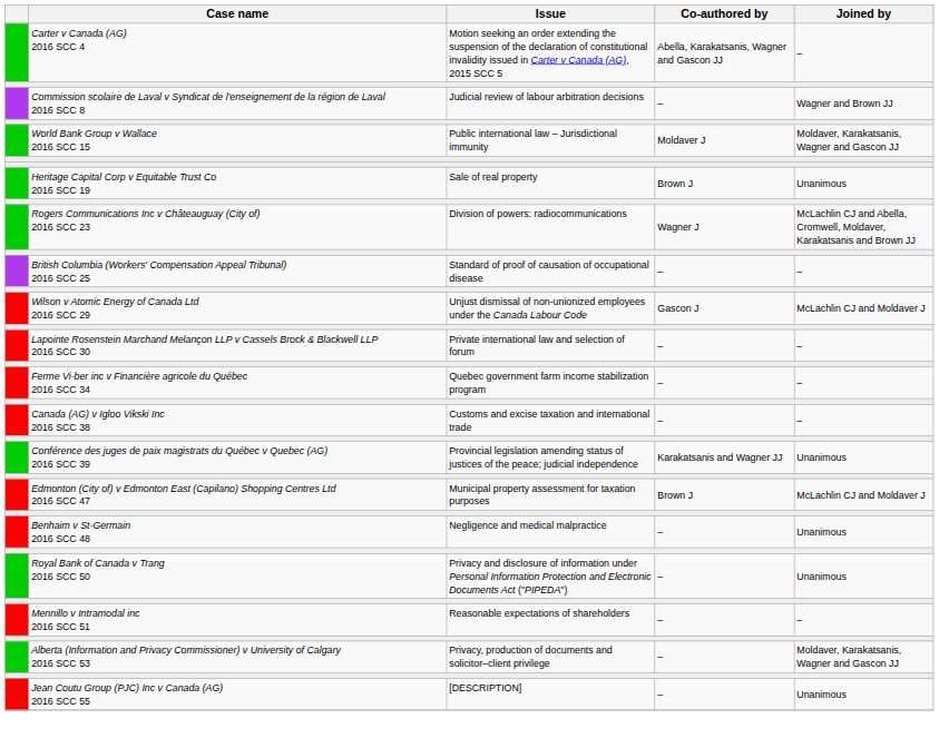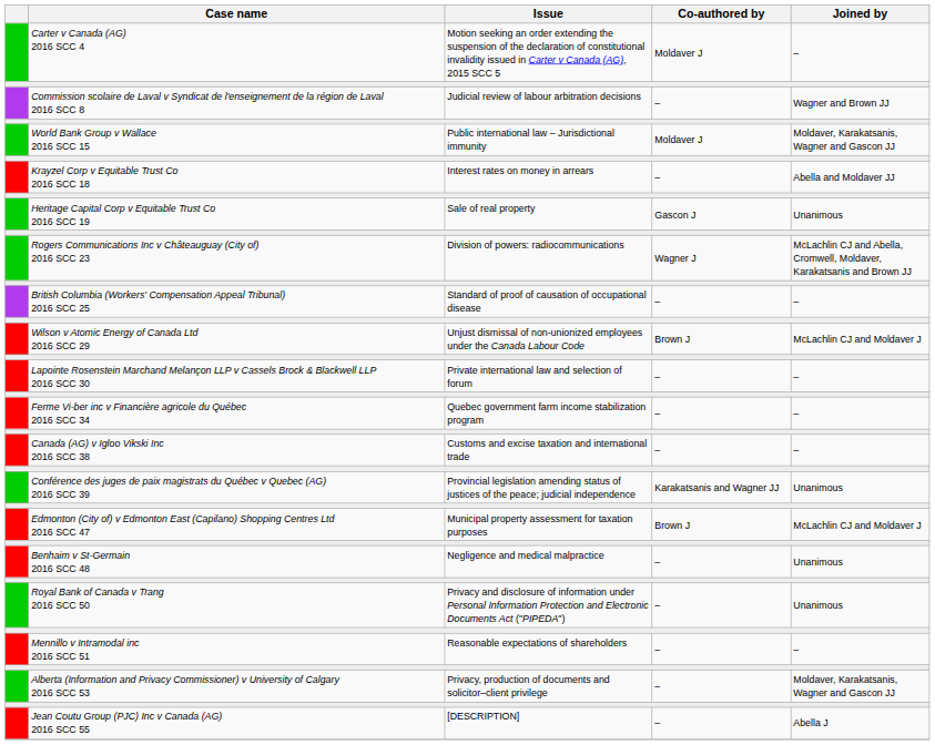 <table class="wikitable" width=100%>
 <tr bgcolor="#CCCCCC">
 <th width=25px></th>
 <th width=45%>Case name</th>
 <th>Issue</th>
 <th width=15%>Co-authored by</th>
 <th width=15%>Joined by</th>
 </tr>
 <tr>
 <td bgcolor="00cd00"></td>
 <td align=left valign=top><small><em>Carter v Canada (AG)</em><br> 2016 SCC 4 </small></td>
 <td valign=top><small> Motion seeking an order extending the suspension of the declaration of constitutional invalidity issued in <em><a href='#'>Carter v Canada (AG)</a></em>, 2015 SCC 5</small></td>
-<td><small> Abella, Karakatsanis, Wagner and Gascon JJ</small></td>
+<td><small> Moldaver J</small></td>
 <td><small>  –</small></td>
 </tr>
 <tr>
 <td bgcolor=#EEEEEE colspan=5 valign=top><small></small></td>
 </tr>
 <tr>
 <td bgcolor="B23AEE"></td>
 <td align=left valign=top><small><em>Commission scolaire de Laval v Syndicat de l'enseignement de la région de Laval</em><br> 2016 SCC 8 </small></td>
 <td valign=top><small>Judicial review of labour arbitration decisions</small></td>
 <td><small> –</small></td>
 <td><small> Wagner and Brown JJ</small></td>
 </tr>
 <tr>
 <td bgcolor=#EEEEEE colspan=5 valign=top><small></small></td>
 </tr>
 <tr>
 <td bgcolor="00cd00"></td>
 <td align=left valign=top><small><em>World Bank Group v Wallace</em><br> 2016 SCC 15 </small></td>
 <td valign=top><small>Public international law – Jurisdictional immunity</small></td>
 <td><small> Moldaver J</small></td>
 <td><small> Moldaver, Karakatsanis, Wagner and Gascon JJ</small></td>
 </tr>
 <tr>
 <td bgcolor=#EEEEEE colspan=5 valign=top><small></small></td>
 </tr>
 <tr>
+<td bgcolor="red"></td>
+<td align=left valign=top><small><em>Krayzel Corp v Equitable Trust Co</em><br> 2016 SCC 18 </small></td>
+<td valign=top><small>Interest rates on money in arrears</small></td>
+<td><small> –</small></td>
+<td><small> Abella and Moldaver JJ</small></td>
+</tr>
+<tr>
 <td bgcolor=#EEEEEE colspan=5 valign=top><small></small></td>
 </tr>
 <tr>
 <td bgcolor="00cd00"></td>
 <td align=left valign=top><small><em>Heritage Capital Corp v Equitable Trust Co</em><br> 2016 SCC 19 </small></td>
 <td valign=top><small>Sale of real property</small></td>
-<td><small> Brown J</small></td>
+<td><small> Gascon J</small></td>
 <td><small> Unanimous</small></td>
 </tr>
 <tr>
 <td bgcolor=#EEEEEE colspan=5 valign=top><small></small></td>
 </tr>
 <tr>
 <td bgcolor="00cd00"></td>
 <td align=left valign=top><small><em>Rogers Communications Inc v Châteauguay (City of)</em><br> 2016 SCC 23 </small></td>
 <td valign=top><small>Division of powers: radiocommunications</small></td>
 <td><small> Wagner J</small></td>
 <td><small> McLachlin CJ and Abella, Cromwell, Moldaver, Karakatsanis and Brown JJ</small></td>
 </tr>
 <tr>
 <td bgcolor=#EEEEEE colspan=5 valign=top><small></small></td>
 </tr>
 <tr>
 <td bgcolor="B23AEE"></td>
 <td align=left valign=top><small><em>British Columbia (Workers' Compensation Appeal Tribunal)</em><br> 2016 SCC 25 </small></td>
 <td valign=top><small>Standard of proof of causation of occupational disease</small></td>
 <td><small> –</small></td>
 <td><small> –</small></td>
 </tr>
 <tr>
 <td bgcolor=#EEEEEE colspan=5 valign=top><small></small></td>
 </tr>
 <tr>
 <td bgcolor="red"></td>
 <td align=left valign=top><small><em>Wilson v Atomic Energy of Canada Ltd</em><br> 2016 SCC 29 </small></td>
 <td valign=top><small>Unjust dismissal of non-unionized employees under the <em>Canada Labour Code</em></small></td>
-<td><small> Gascon J</small></td>
+<td><small> Brown J</small></td>
 <td><small> McLachlin CJ and Moldaver J</small></td>
 </tr>
 <tr>
 <td bgcolor=#EEEEEE colspan=5 valign=top><small></small></td>
 </tr>
 <tr>
 <td bgcolor="red"></td>
 <td align=left valign=top><small><em>Lapointe Rosenstein Marchand Melançon LLP v Cassels Brock & Blackwell LLP</em><br> 2016 SCC 30 </small></td>
 <td valign=top><small>Private international law and selection of forum</small></td>
 <td><small> –</small></td>
 <td><small> –</small></td>
 </tr>
 <tr>
 <td bgcolor=#EEEEEE colspan=5 valign=top><small></small></td>
 </tr>
 <tr>
 <td bgcolor="red"></td>
 <td align=left valign=top><small><em>Ferme Vi-ber inc v Financière agricole du Québec</em><br> 2016 SCC 34 </small></td>
 <td valign=top><small>Quebec government farm income stabilization program</small></td>
 <td><small> –</small></td>
 <td><small> –</small></td>
 </tr>
 <tr>
 <td bgcolor=#EEEEEE colspan=5 valign=top><small></small></td>
 </tr>
 <tr>
 <td bgcolor="red"></td>
 <td align=left valign=top><small><em>Canada (AG) v Igloo Vikski Inc</em><br> 2016 SCC 38 </small></td>
 <td valign=top><small>Customs and excise taxation and international trade</small></td>
 <td><small> –</small></td>
 <td><small> –</small></td>
 </tr>
 <tr>
 <td bgcolor=#EEEEEE colspan=5 valign=top><small></small></td>
 </tr>
 <tr>
 <td bgcolor="00cd00"></td>
 <td align=left valign=top><small><em>Conférence des juges de paix magistrats du Québec v Quebec (AG)</em><br> 2016 SCC 39 </small></td>
 <td valign=top><small>Provincial legislation amending status of justices of the peace; judicial independence</small></td>
 <td><small> Karakatsanis and Wagner JJ</small></td>
 <td><small> Unanimous</small></td>
 </tr>
 <tr>
 <td bgcolor=#EEEEEE colspan=5 valign=top><small></small></td>
 </tr>
 <tr>
 <td bgcolor="red"></td>
 <td align=left valign=top><small><em>Edmonton (City of) v Edmonton East (Capilano) Shopping Centres Ltd</em><br> 2016 SCC 47 </small></td>
 <td valign=top><small>Municipal property assessment for taxation purposes</small></td>
 <td><small> Brown J</small></td>
 <td><small> McLachlin CJ and Moldaver J</small></td>
 </tr>
 <tr>
 <td bgcolor=#EEEEEE colspan=5 valign=top><small></small></td>
 </tr>
 <tr>
 <td bgcolor="red"></td>
 <td align=left valign=top><small><em>Benhaim v St-Germain</em><br> 2016 SCC 48 </small></td>
 <td valign=top><small>Negligence and medical malpractice</small></td>
 <td><small> –</small></td>
 <td><small> Unanimous</small></td>
 </tr>
 <tr>
 <td bgcolor=#EEEEEE colspan=5 valign=top><small></small></td>
 </tr>
 <tr>
 <td bgcolor="00cd00"></td>
 <td align=left valign=top><small><em>Royal Bank of Canada v Trang</em><br> 2016 SCC 50 </small></td>
 <td valign=top><small>Privacy and disclosure of information under <em>Personal Information Protection and Electronic Documents Act</em> ("<em>PIPEDA</em>")</small></td>
 <td><small> –</small></td>
 <td><small> Unanimous</small></td>
 </tr>
 <tr>
 <td bgcolor=#EEEEEE colspan=5 valign=top><small></small></td>
 </tr>
 <tr>
 <td bgcolor="red"></td>
 <td align=left valign=top><small><em>Mennillo v Intramodal inc</em><br> 2016 SCC 51 </small></td>
 <td valign=top><small>Reasonable expectations of shareholders</small></td>
 <td><small> –</small></td>
 <td><small> –</small></td>
 </tr>
 <tr>
 <td bgcolor=#EEEEEE colspan=5 valign=top><small></small></td>
 </tr>
 <tr>
 <td bgcolor="00cd00"></td>
 <td align=left valign=top><small><em>Alberta (Information and Privacy Commissioner) v University of Calgary</em><br> 2016 SCC 53 </small></td>
 <td valign=top><small>Privacy, production of documents and solicitor–client privilege</small></td>
 <td><small> –</small></td>
 <td><small> Moldaver, Karakatsanis, Wagner and Gascon JJ</small></td>
 </tr>
 <tr>
 <td bgcolor=#EEEEEE colspan=5 valign=top><small></small></td>
 </tr>
 <tr>
 <td bgcolor="red"></td>
 <td align=left valign=top><small><em>Jean Coutu Group (PJC) Inc v Canada (AG)</em><br> 2016 SCC 55 </small></td>
 <td valign=top><small>[DESCRIPTION]</small></td>
 <td><small> –</small></td>
-<td><small> Unanimous</small></td>
+<td><small> Abella J</small></td>
 </tr>
 <tr>
 </tr>
 </table>
